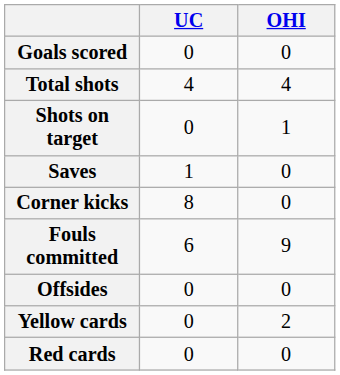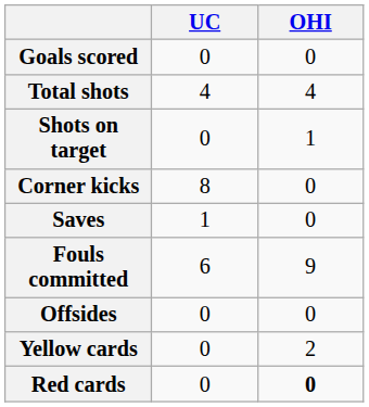 <table class="wikitable plainrowheaders" style="text-align:center">
 <tr>
 <th scope="col" style="width:100px"></th>
 <th scope="col" style="width:70px"><a href='#'>UC</a></th>
 <th scope="col" style="width:70px"><a href='#'>OHI</a></th>
 </tr>
 <tr>
 <th scope=row>Goals scored</th>
 <td>0</td>
 <td>0</td>
 </tr>
 <tr>
 <th scope=row>Total shots</th>
 <td>4</td>
 <td>4</td>
 </tr>
 <tr>
 <th scope=row>Shots on target</th>
 <td>0</td>
 <td>1</td>
 </tr>
 <tr>
-<th scope=row>Saves</th>
-<td>1</td>
+<th scope=row>Corner kicks</th>
+<td>8</td>
 <td>0</td>
 </tr>
 <tr>
-<th scope=row>Corner kicks</th>
-<td>8</td>
+<th scope=row>Saves</th>
+<td>1</td>
 <td>0</td>
 </tr>
 <tr>
 <th scope=row>Fouls committed</th>
 <td>6</td>
 <td>9</td>
 </tr>
 <tr>
 <th scope=row>Offsides</th>
 <td>0</td>
 <td>0</td>
 </tr>
 <tr>
 <th scope=row>Yellow cards</th>
 <td>0</td>
 <td>2</td>
 </tr>
 <tr>
 <th scope=row>Red cards</th>
 <td>0</td>
-<td>0</td>
+<td><strong>0</strong></td>
 </tr>
 </table>
